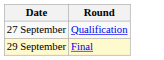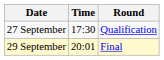 <table class="wikitable">
 <tr>
 <th>Date</th>
+<th>Time</th>
 <th>Round</th>
 </tr>
 <tr>
 <td>27 September</td>
+<td>17:30</td>
 <td><a href='#'>Qualification</a></td>
 </tr>
 <tr style=background:lemonchiffon>
 <td>29 September</td>
+<td>20:01</td>
 <td><a href='#'>Final</a></td>
 </tr>
 </table>
